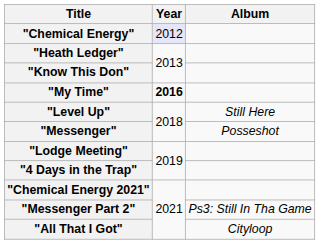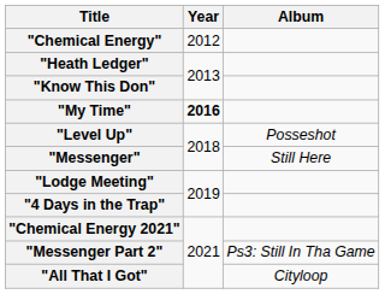 <table class="wikitable plainrowheaders" style="text-align:center;">
 <tr>
 <th>Title</th>
 <th>Year</th>
 <th>Album</th>
 </tr>
 <tr>
 <th scope="row">"Chemical Energy"<br></th>
-<td rowspan="1" style="background: lavender;">2012</td>
+<td rowspan="1">2012</td>
 <td></td>
 </tr>
 <tr>
 <th scope="row">"Heath Ledger"<br></th>
 <td rowspan="2">2013</td>
 <td></td>
 </tr>
 <tr>
 <th scope="row">"Know This Don"<br></th>
 <td></td>
 </tr>
 <tr>
 <th scope="row">"My Time"<br></th>
 <td rowspan="1"><strong>2016</strong></td>
 <td></td>
 </tr>
 <tr>
 <th scope="row">"Level Up"<br></th>
 <td rowspan="2">2018</td>
-<td><em>Still Here</em></td>
+<td><em>Posseshot</em></td>
 </tr>
 <tr>
 <th scope="row">"Messenger"<br></th>
-<td><em>Posseshot</em></td>
+<td><em>Still Here</em></td>
 </tr>
 <tr>
 <th scope="row">"Lodge Meeting"<br></th>
 <td rowspan="2">2019</td>
 <td></td>
 </tr>
 <tr>
 <th scope="row">"4 Days in the Trap"<br></th>
 <td></td>
 </tr>
 <tr>
 <th scope="row">"Chemical Energy 2021"<br></th>
 <td rowspan="3">2021</td>
 <td></td>
 </tr>
 <tr>
 <th scope="row">"Messenger Part 2"<br></th>
 <td><em>Ps3: Still In Tha Game</em></td>
 </tr>
 <tr>
 <th scope="row">"All That I Got"<br></th>
 <td><em>Cityloop</em></td>
 </tr>
 </table>
